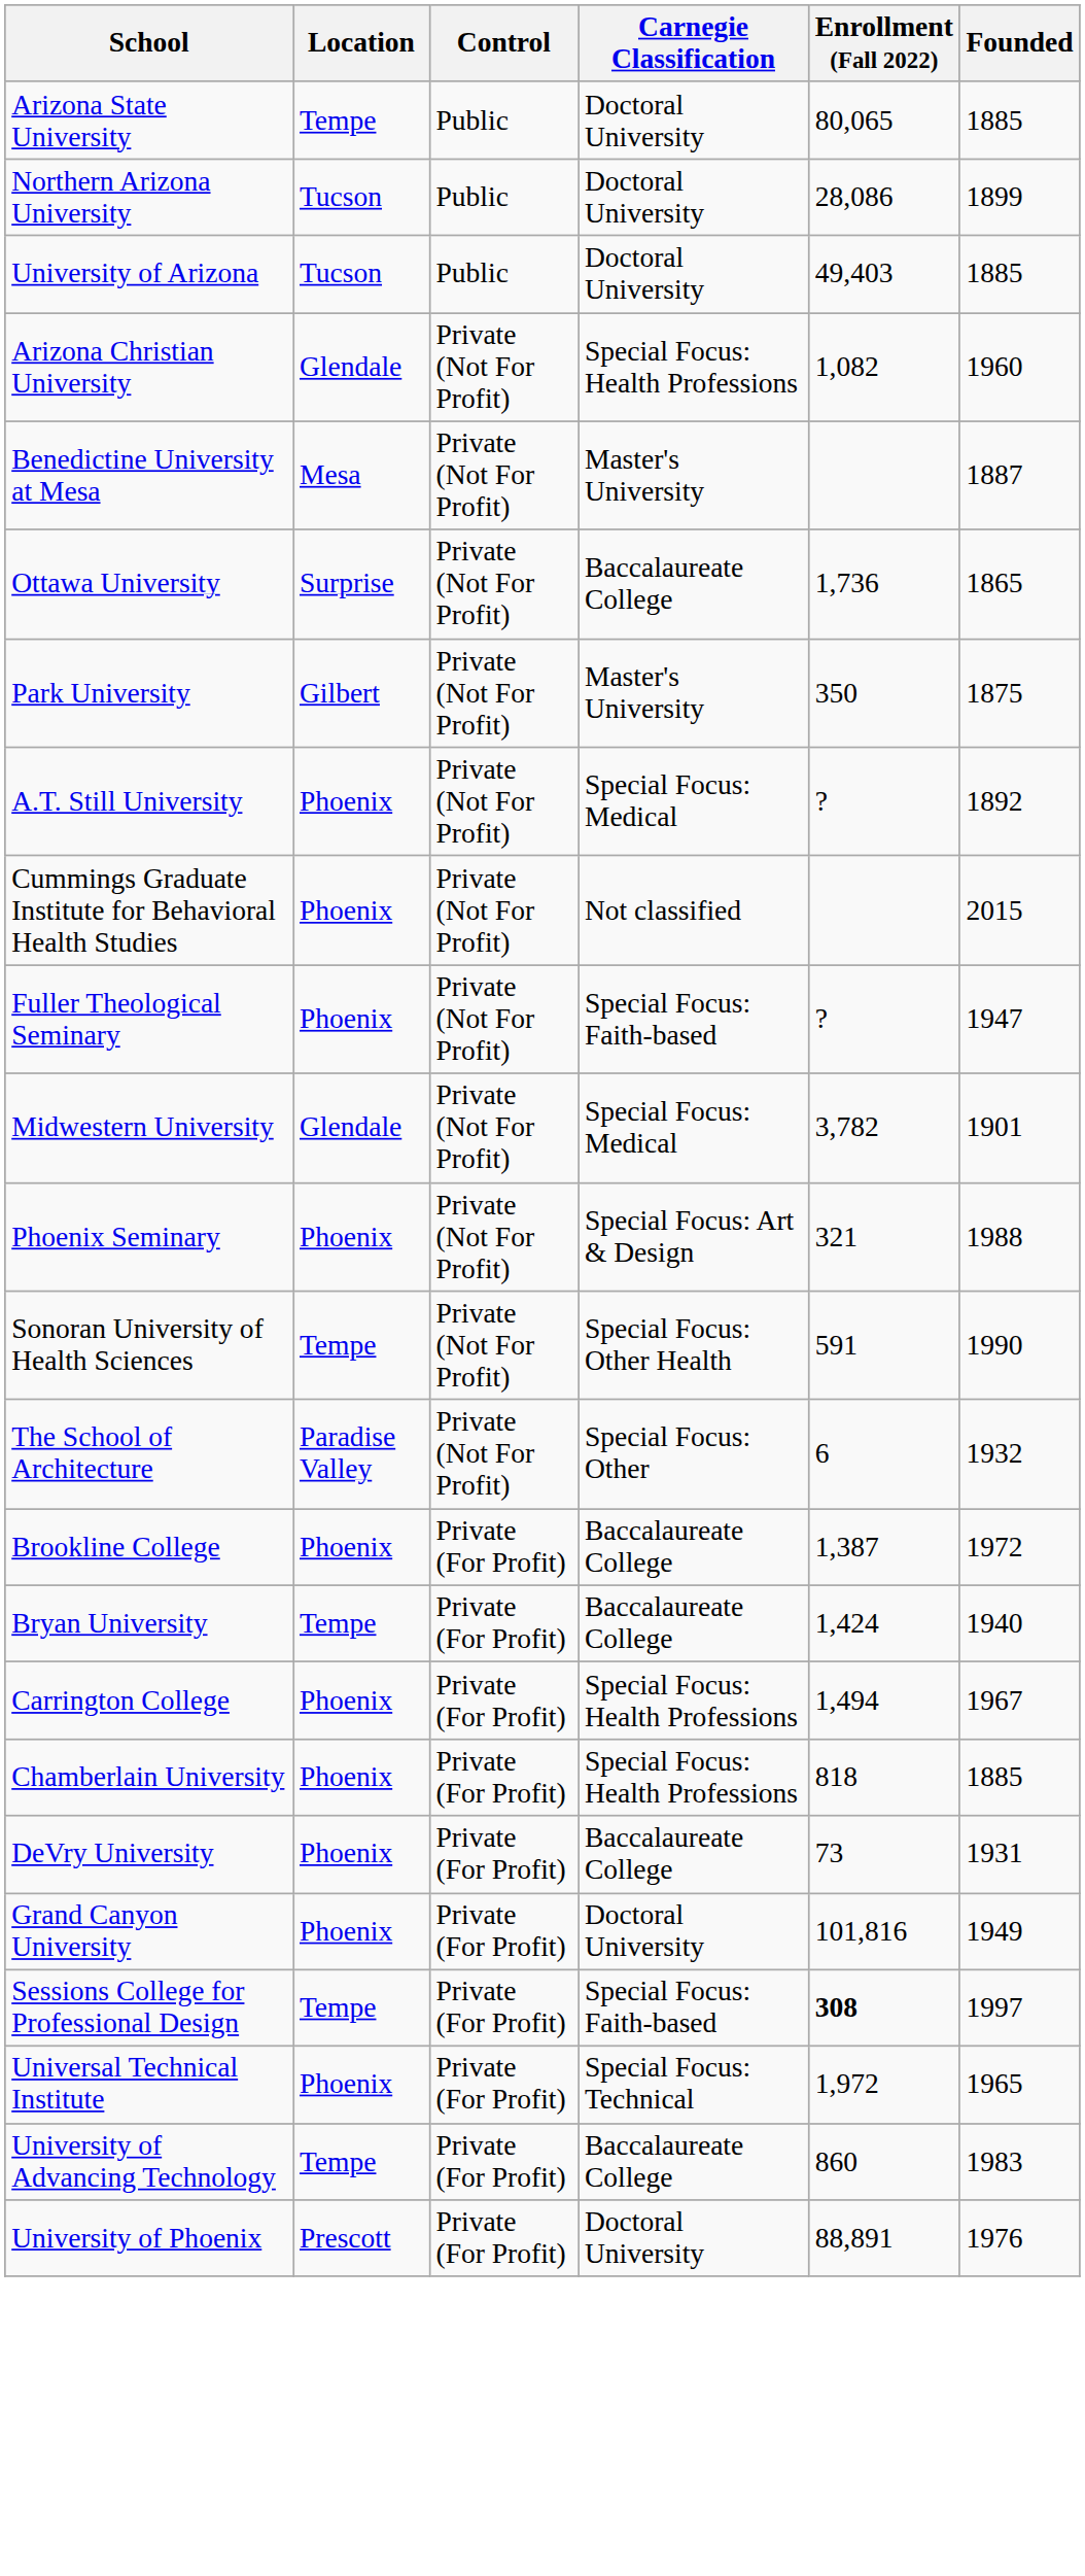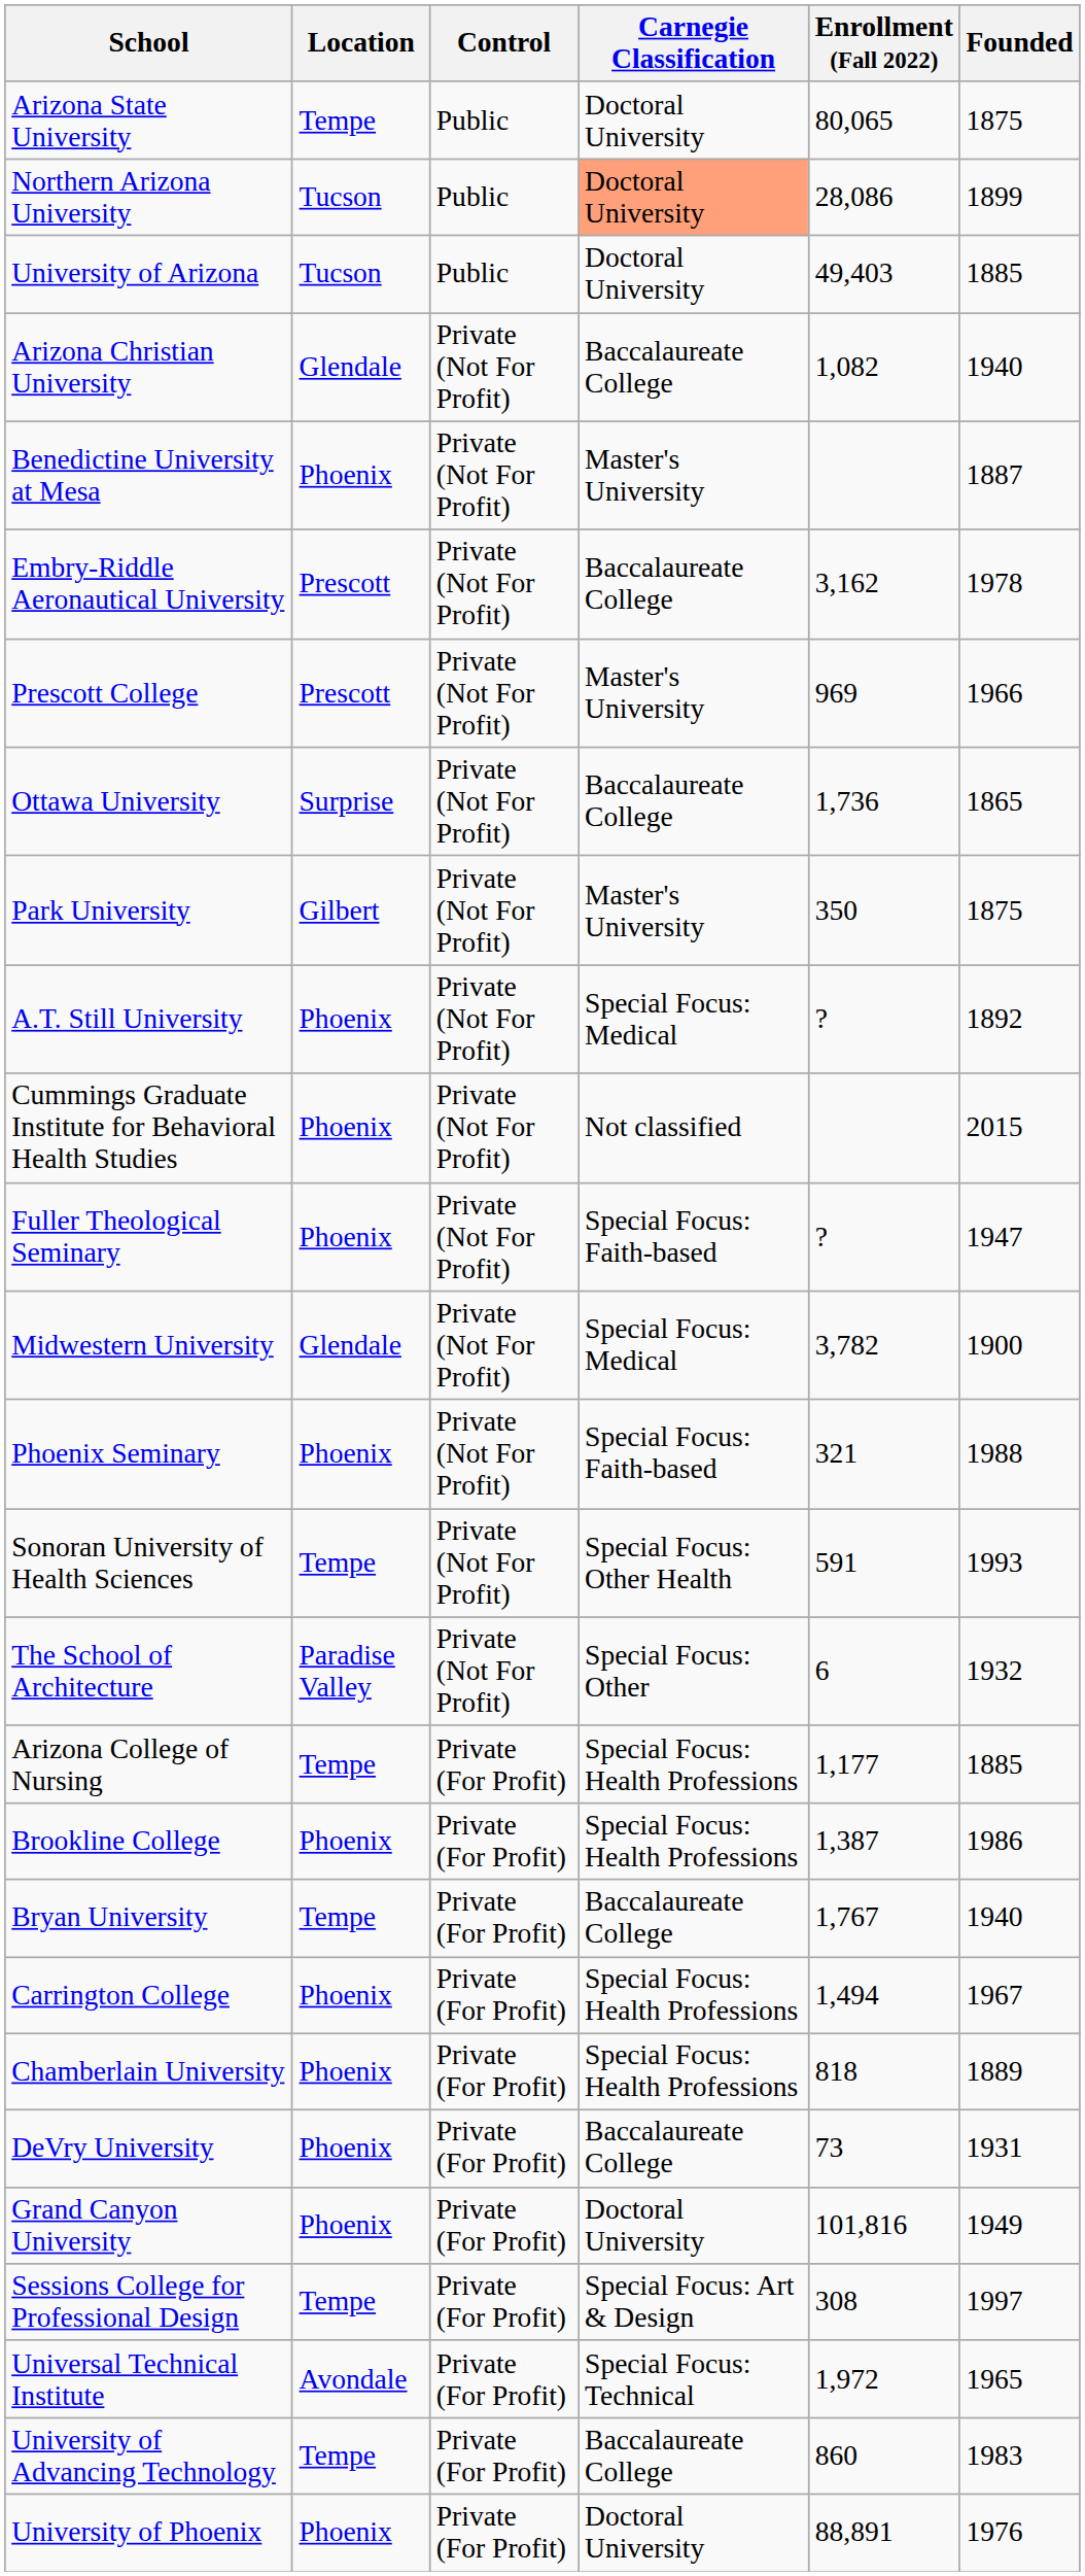 <table class="wikitable sortable">
 <tr>
 <th>School</th>
 <th>Location</th>
 <th>Control</th>
 <th><a href='#'>Carnegie Classification</a></th>
 <th>Enrollment<br><small>(Fall 2022)</small></th>
 <th>Founded</th>
 </tr>
 <tr>
 <td><a href='#'>Arizona State University</a></td>
 <td><a href='#'>Tempe</a></td>
 <td>Public</td>
 <td>Doctoral University</td>
 <td>80,065</td>
-<td>1885</td>
+<td>1875</td>
 </tr>
 <tr>
 <td><a href='#'>Northern Arizona University</a></td>
 <td><a href='#'>Tucson</a></td>
 <td>Public</td>
-<td>Doctoral University</td>
+<td style="background: lightsalmon;">Doctoral University</td>
 <td>28,086</td>
 <td>1899</td>
 </tr>
 <tr>
 <td><a href='#'>University of Arizona</a></td>
 <td><a href='#'>Tucson</a></td>
 <td>Public</td>
 <td>Doctoral University</td>
 <td>49,403</td>
 <td>1885</td>
 </tr>
 <tr>
 <td><a href='#'>Arizona Christian University</a></td>
 <td><a href='#'>Glendale</a></td>
 <td>Private (Not For Profit)</td>
-<td>Special Focus: Health Professions</td>
+<td>Baccalaureate College</td>
 <td>1,082</td>
-<td>1960</td>
+<td>1940</td>
 </tr>
 <tr>
 <td><a href='#'>Benedictine University at Mesa</a></td>
-<td><a href='#'>Mesa</a></td>
+<td><a href='#'>Phoenix</a></td>
 <td>Private (Not For Profit)</td>
 <td>Master's University</td>
 <td></td>
 <td>1887</td>
+</tr>
+<tr>
+<td><a href='#'>Embry-Riddle Aeronautical University</a></td>
+<td><a href='#'>Prescott</a></td>
+<td>Private (Not For Profit)</td>
+<td>Baccalaureate College</td>
+<td>3,162</td>
+<td>1978</td>
+</tr>
+<tr>
+<td><a href='#'>Prescott College</a></td>
+<td><a href='#'>Prescott</a></td>
+<td>Private (Not For Profit)</td>
+<td>Master's University</td>
+<td>969</td>
+<td>1966</td>
 </tr>
 <tr>
 <td><a href='#'>Ottawa University</a></td>
 <td><a href='#'>Surprise</a></td>
 <td>Private (Not For Profit)</td>
 <td>Baccalaureate College</td>
 <td>1,736</td>
 <td>1865</td>
 </tr>
 <tr>
 <td><a href='#'>Park University</a></td>
 <td><a href='#'>Gilbert</a></td>
 <td>Private (Not For Profit)</td>
 <td>Master's University</td>
 <td>350</td>
 <td>1875</td>
 </tr>
 <tr>
 <td><a href='#'>A.T. Still University</a></td>
 <td><a href='#'>Phoenix</a></td>
 <td>Private (Not For Profit)</td>
 <td>Special Focus: Medical</td>
 <td>?</td>
 <td>1892</td>
 </tr>
 <tr>
 <td>Cummings Graduate Institute for Behavioral Health Studies</td>
 <td><a href='#'>Phoenix</a></td>
 <td>Private (Not For Profit)</td>
 <td>Not classified</td>
 <td></td>
 <td>2015</td>
 </tr>
 <tr>
 <td><a href='#'>Fuller Theological Seminary</a></td>
 <td><a href='#'>Phoenix</a></td>
 <td>Private (Not For Profit)</td>
 <td>Special Focus: Faith-based</td>
 <td>?</td>
 <td>1947</td>
 </tr>
 <tr>
 <td><a href='#'>Midwestern University</a></td>
 <td><a href='#'>Glendale</a></td>
 <td>Private (Not For Profit)</td>
 <td>Special Focus: Medical</td>
 <td>3,782</td>
-<td>1901</td>
+<td>1900</td>
 </tr>
 <tr>
 <td><a href='#'>Phoenix Seminary</a></td>
 <td><a href='#'>Phoenix</a></td>
 <td>Private (Not For Profit)</td>
-<td>Special Focus: Art & Design</td>
+<td>Special Focus: Faith-based</td>
 <td>321</td>
 <td>1988</td>
 </tr>
 <tr>
 <td>Sonoran University of Health Sciences</td>
 <td><a href='#'>Tempe</a></td>
 <td>Private (Not For Profit)</td>
 <td>Special Focus: Other Health</td>
 <td>591</td>
-<td>1990</td>
+<td>1993</td>
 </tr>
 <tr>
 <td><a href='#'>The School of Architecture</a></td>
 <td><a href='#'>Paradise Valley</a></td>
 <td>Private (Not For Profit)</td>
 <td>Special Focus: Other</td>
 <td>6</td>
 <td>1932</td>
 </tr>
 <tr>
+<td>Arizona College of Nursing</td>
+<td><a href='#'>Tempe</a></td>
+<td>Private (For Profit)</td>
+<td>Special Focus: Health Professions</td>
+<td>1,177</td>
+<td>1885</td>
+</tr>
+<tr>
 <td><a href='#'>Brookline College</a></td>
 <td><a href='#'>Phoenix</a></td>
 <td>Private (For Profit)</td>
-<td>Baccalaureate College</td>
+<td>Special Focus: Health Professions</td>
 <td>1,387</td>
-<td>1972</td>
+<td>1986</td>
 </tr>
 <tr>
 <td><a href='#'>Bryan University</a></td>
 <td><a href='#'>Tempe</a></td>
 <td>Private (For Profit)</td>
 <td>Baccalaureate College</td>
-<td>1,424</td>
+<td>1,767</td>
 <td>1940</td>
 </tr>
 <tr>
 <td><a href='#'>Carrington College</a></td>
 <td><a href='#'>Phoenix</a></td>
 <td>Private (For Profit)</td>
 <td>Special Focus: Health Professions</td>
 <td>1,494</td>
 <td>1967</td>
 </tr>
 <tr>
 <td><a href='#'>Chamberlain University</a></td>
 <td><a href='#'>Phoenix</a></td>
 <td>Private (For Profit)</td>
 <td>Special Focus: Health Professions</td>
 <td>818</td>
-<td>1885</td>
+<td>1889</td>
 </tr>
 <tr>
 <td><a href='#'>DeVry University</a></td>
 <td><a href='#'>Phoenix</a></td>
 <td>Private (For Profit)</td>
 <td>Baccalaureate College</td>
 <td>73</td>
 <td>1931</td>
 </tr>
 <tr>
 <td><a href='#'>Grand Canyon University</a></td>
 <td><a href='#'>Phoenix</a></td>
 <td>Private (For Profit)</td>
 <td>Doctoral University</td>
 <td>101,816</td>
 <td>1949</td>
 </tr>
 <tr>
 <td><a href='#'>Sessions College for Professional Design</a></td>
 <td><a href='#'>Tempe</a></td>
 <td>Private (For Profit)</td>
-<td>Special Focus: Faith-based</td>
-<td><strong>308</strong></td>
+<td>Special Focus: Art & Design</td>
+<td>308</td>
 <td>1997</td>
 </tr>
 <tr>
 <td><a href='#'>Universal Technical Institute</a></td>
-<td><a href='#'>Phoenix</a></td>
+<td><a href='#'>Avondale</a></td>
 <td>Private (For Profit)</td>
 <td>Special Focus: Technical</td>
 <td>1,972</td>
 <td>1965</td>
 </tr>
 <tr>
 <td><a href='#'>University of Advancing Technology</a></td>
 <td><a href='#'>Tempe</a></td>
 <td>Private (For Profit)</td>
 <td>Baccalaureate College</td>
 <td>860</td>
 <td>1983</td>
 </tr>
 <tr>
 <td><a href='#'>University of Phoenix</a></td>
-<td><a href='#'>Prescott</a></td>
+<td><a href='#'>Phoenix</a></td>
 <td>Private (For Profit)</td>
 <td>Doctoral University</td>
 <td>88,891</td>
 <td>1976</td>
 </tr>
 </table>
